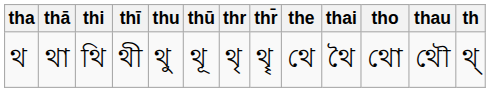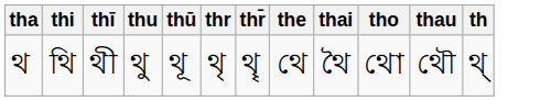 <table class="wikitable">
 <tr>
 <th>tha</th>
-<th>thā</th>
 <th>thi</th>
 <th>thī</th>
 <th>thu</th>
 <th>thū</th>
 <th>thr</th>
 <th>thr̄</th>
 <th>the</th>
 <th>thai</th>
 <th>tho</th>
 <th>thau</th>
 <th>th</th>
 </tr>
 <tr style="font-size: 150%;">
 <td>থ</td>
-<td>থা</td>
 <td>থি</td>
 <td>থী</td>
 <td>থু</td>
 <td>থূ</td>
 <td>থৃ</td>
 <td>থৄ</td>
 <td>থে</td>
 <td>থৈ</td>
 <td>থো</td>
 <td>থৌ</td>
 <td>থ্</td>
 </tr>
 </table>
